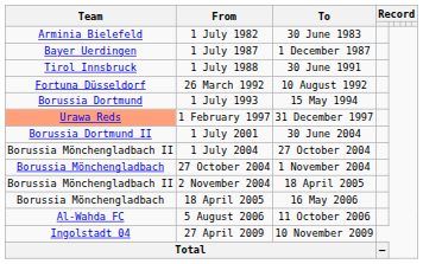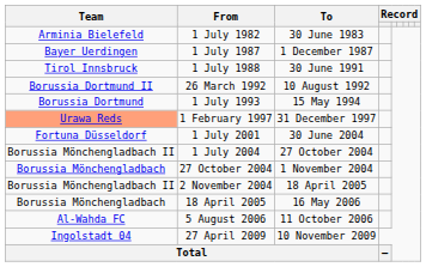 <table class="wikitable" style="text-align: center">
 <tr>
 <th rowspan="2">Team</th>
 <th rowspan="2">From</th>
 <th rowspan="2">To</th>
 <th colspan="6">Record</th>
 </tr>
 <tr>
 <th></th>
 <th></th>
 <th></th>
 <th></th>
 <th></th>
 <th></th>
 </tr>
 <tr>
 <td><a href='#'>Arminia Bielefeld</a></td>
 <td>1 July 1982</td>
 <td>30 June 1983<br></td>
 <td></td>
 </tr>
 <tr>
 <td><a href='#'>Bayer Uerdingen</a></td>
 <td>1 July 1987</td>
 <td>1 December 1987<br></td>
 <td></td>
 </tr>
 <tr>
 <td><a href='#'>Tirol Innsbruck</a></td>
 <td>1 July 1988</td>
 <td>30 June 1991<br></td>
 <td></td>
 </tr>
 <tr>
-<td><a href='#'>Fortuna Düsseldorf</a></td>
+<td><a href='#'>Borussia Dortmund II</a></td>
 <td>26 March 1992</td>
 <td>10 August 1992<br></td>
 <td></td>
 </tr>
 <tr>
 <td><a href='#'>Borussia Dortmund</a></td>
 <td>1 July 1993</td>
 <td>15 May 1994<br></td>
 <td></td>
 </tr>
 <tr>
 <td style="background: lightsalmon;"><a href='#'>Urawa Reds</a></td>
 <td>1 February 1997</td>
 <td>31 December 1997<br></td>
 <td></td>
 </tr>
 <tr>
-<td><a href='#'>Borussia Dortmund II</a></td>
+<td><a href='#'>Fortuna Düsseldorf</a></td>
 <td>1 July 2001</td>
 <td>30 June 2004<br></td>
 <td></td>
 </tr>
 <tr>
 <td>Borussia Mönchengladbach II</td>
 <td>1 July 2004</td>
 <td>27 October 2004<br></td>
 <td></td>
 </tr>
 <tr>
 <td><a href='#'>Borussia Mönchengladbach</a></td>
 <td>27 October 2004</td>
 <td>1 November 2004<br></td>
 <td></td>
 </tr>
 <tr>
 <td>Borussia Mönchengladbach II</td>
 <td>2 November 2004</td>
 <td>18 April 2005<br></td>
 <td></td>
 </tr>
 <tr>
 <td>Borussia Mönchengladbach</td>
 <td>18 April 2005</td>
 <td>16 May 2006<br></td>
 <td></td>
 </tr>
 <tr>
 <td><a href='#'>Al-Wahda FC</a></td>
 <td>5 August 2006</td>
 <td>11 October 2006<br></td>
 <td></td>
 </tr>
 <tr>
 <td><a href='#'>Ingolstadt 04</a></td>
 <td>27 April 2009</td>
 <td>10 November 2009<br></td>
 </tr>
 <tr>
 <th colspan="3">Total<br></th>
 <th>—</th>
 </tr>
 </table>
